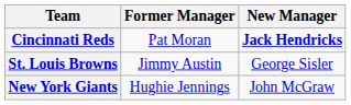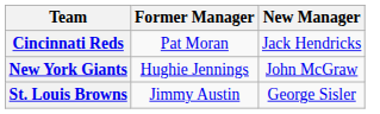 <table class="wikitable plainrowheaders" style="text-align:center;">
 <tr>
 <th>Team</th>
 <th>Former Manager</th>
 <th>New Manager</th>
 </tr>
 <tr>
 <th scope="row" style="text-align:center;"><a href='#'>Cincinnati Reds</a></th>
 <td><a href='#'>Pat Moran</a></td>
-<td><strong><a href='#'>Jack Hendricks</a></strong></td>
+<td><a href='#'>Jack Hendricks</a></td>
+</tr>
+<tr>
+<th scope="row" style="text-align:center;"><a href='#'>New York Giants</a></th>
+<td><a href='#'>Hughie Jennings</a></td>
+<td><a href='#'>John McGraw</a></td>
 </tr>
 <tr>
 <th scope="row" style="text-align:center;"><a href='#'>St. Louis Browns</a></th>
 <td><a href='#'>Jimmy Austin</a></td>
 <td><a href='#'>George Sisler</a></td>
 </tr>
-<tr>
-<th scope="row" style="text-align:center;"><a href='#'>New York Giants</a></th>
-<td><a href='#'>Hughie Jennings</a></td>
-<td><a href='#'>John McGraw</a></td>
-</tr>
 </table>
